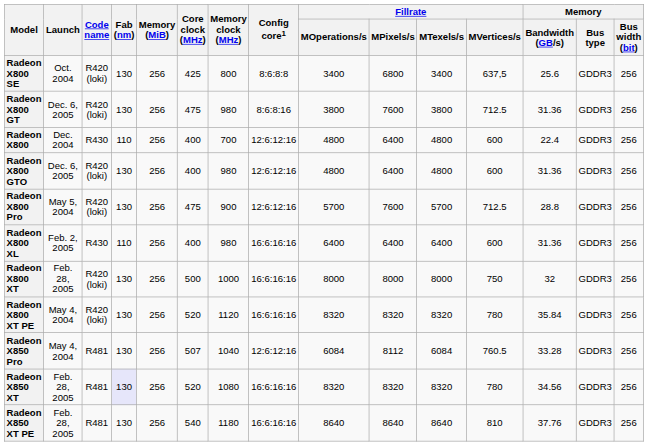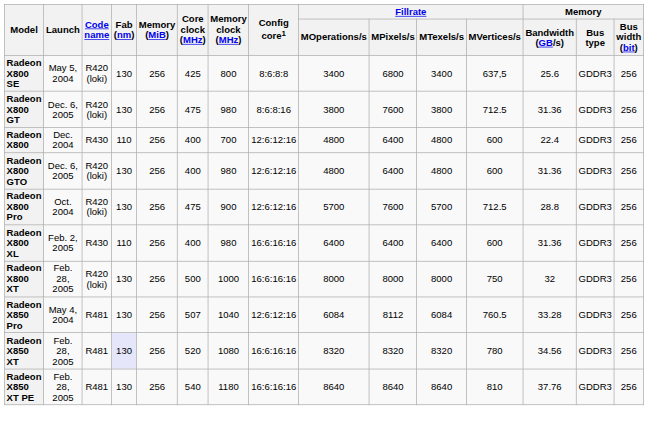 <table class="wikitable" style="font-size: 85%; text-align: center">
 <tr>
 <th rowspan=2>Model</th>
 <th rowspan=2>Launch</th>
 <th rowspan=2><a href='#'>Code name</a></th>
 <th rowspan=2>Fab (<a href='#'>nm</a>)</th>
 <th rowspan=2>Memory (<a href='#'>MiB</a>)</th>
 <th rowspan=2>Core clock (<a href='#'>MHz</a>)</th>
 <th rowspan=2>Memory clock (<a href='#'>MHz</a>)</th>
 <th rowspan=2>Config core<sup>1</sup></th>
 <th colspan=4><a href='#'>Fillrate</a></th>
 <th colspan=3>Memory</th>
 </tr>
 <tr>
 <th>MOperations/s</th>
 <th>MPixels/s</th>
 <th>MTexels/s</th>
 <th>MVertices/s</th>
 <th>Bandwidth (<a href='#'>GB</a>/s)</th>
 <th>Bus type</th>
 <th>Bus width (<a href='#'>bit</a>)</th>
 </tr>
 <tr>
 <th style="text-align:left">Radeon X800 SE</th>
-<td>Oct. 2004</td>
+<td>May 5, 2004</td>
 <td>R420 (loki)</td>
 <td>130</td>
 <td>256</td>
 <td>425</td>
 <td>800</td>
 <td>8:6:8:8</td>
 <td>3400</td>
 <td>6800</td>
 <td>3400</td>
 <td>637,5</td>
 <td>25.6</td>
 <td>GDDR3</td>
 <td>256</td>
 </tr>
 <tr>
 <th style="text-align:left">Radeon X800 GT</th>
 <td>Dec. 6, 2005</td>
 <td>R420 (loki)</td>
 <td>130</td>
 <td>256</td>
 <td>475</td>
 <td>980</td>
 <td>8:6:8:16</td>
 <td>3800</td>
 <td>7600</td>
 <td>3800</td>
 <td>712.5</td>
 <td>31.36</td>
 <td>GDDR3</td>
 <td>256</td>
 </tr>
 <tr>
 <th style="text-align:left">Radeon X800</th>
 <td>Dec. 2004</td>
 <td>R430</td>
 <td>110</td>
 <td>256</td>
 <td>400</td>
 <td>700</td>
 <td>12:6:12:16</td>
 <td>4800</td>
 <td>6400</td>
 <td>4800</td>
 <td>600</td>
 <td>22.4</td>
 <td>GDDR3</td>
 <td>256</td>
 </tr>
 <tr>
 <th style="text-align:left">Radeon X800 GTO</th>
 <td>Dec. 6, 2005</td>
 <td>R420 (loki)</td>
 <td>130</td>
 <td>256</td>
 <td>400</td>
 <td>980</td>
 <td>12:6:12:16</td>
 <td>4800</td>
 <td>6400</td>
 <td>4800</td>
 <td>600</td>
 <td>31.36</td>
 <td>GDDR3</td>
 <td>256</td>
 </tr>
 <tr>
 <th style="text-align:left">Radeon X800 Pro</th>
-<td>May 5, 2004</td>
+<td>Oct. 2004</td>
 <td>R420 (loki)</td>
 <td>130</td>
 <td>256</td>
 <td>475</td>
 <td>900</td>
 <td>12:6:12:16</td>
 <td>5700</td>
 <td>7600</td>
 <td>5700</td>
 <td>712.5</td>
 <td>28.8</td>
 <td>GDDR3</td>
 <td>256</td>
 </tr>
 <tr>
 <th style="text-align:left">Radeon X800 XL</th>
 <td>Feb. 2, 2005</td>
 <td>R430</td>
 <td>110</td>
 <td>256</td>
 <td>400</td>
 <td>980</td>
 <td>16:6:16:16</td>
 <td>6400</td>
 <td>6400</td>
 <td>6400</td>
 <td>600</td>
 <td>31.36</td>
 <td>GDDR3</td>
 <td>256</td>
 </tr>
 <tr>
 <th style="text-align:left">Radeon X800 XT</th>
 <td>Feb. 28, 2005</td>
 <td>R420 (loki)</td>
 <td>130</td>
 <td>256</td>
 <td>500</td>
 <td>1000</td>
 <td>16:6:16:16</td>
 <td>8000</td>
 <td>8000</td>
 <td>8000</td>
 <td>750</td>
 <td>32</td>
-<td>GDDR3</td>
-<td>256</td>
-</tr>
-<tr>
-<th style="text-align:left">Radeon X800 XT PE</th>
-<td>May 4, 2004</td>
-<td>R420 (loki)</td>
-<td>130</td>
-<td>256</td>
-<td>520</td>
-<td>1120</td>
-<td>16:6:16:16</td>
-<td>8320</td>
-<td>8320</td>
-<td>8320</td>
-<td>780</td>
-<td>35.84</td>
 <td>GDDR3</td>
 <td>256</td>
 </tr>
 <tr>
 <th style="text-align:left">Radeon X850 Pro</th>
 <td>May 4, 2004</td>
 <td>R481</td>
 <td>130</td>
 <td>256</td>
 <td>507</td>
 <td>1040</td>
 <td>12:6:12:16</td>
 <td>6084</td>
 <td>8112</td>
 <td>6084</td>
 <td>760.5</td>
 <td>33.28</td>
 <td>GDDR3</td>
 <td>256</td>
 </tr>
 <tr>
 <th style="text-align:left">Radeon X850 XT</th>
 <td>Feb. 28, 2005</td>
 <td>R481</td>
 <td style="background: lavender;">130</td>
 <td>256</td>
 <td>520</td>
 <td>1080</td>
 <td>16:6:16:16</td>
 <td>8320</td>
 <td>8320</td>
 <td>8320</td>
 <td>780</td>
 <td>34.56</td>
 <td>GDDR3</td>
 <td>256</td>
 </tr>
 <tr>
 <th style="text-align:left">Radeon X850 XT PE</th>
 <td>Feb. 28, 2005</td>
 <td>R481</td>
 <td>130</td>
 <td>256</td>
 <td>540</td>
 <td>1180</td>
 <td>16:6:16:16</td>
 <td>8640</td>
 <td>8640</td>
 <td>8640</td>
 <td>810</td>
 <td>37.76</td>
 <td>GDDR3</td>
 <td>256</td>
 </tr>
 </table>
